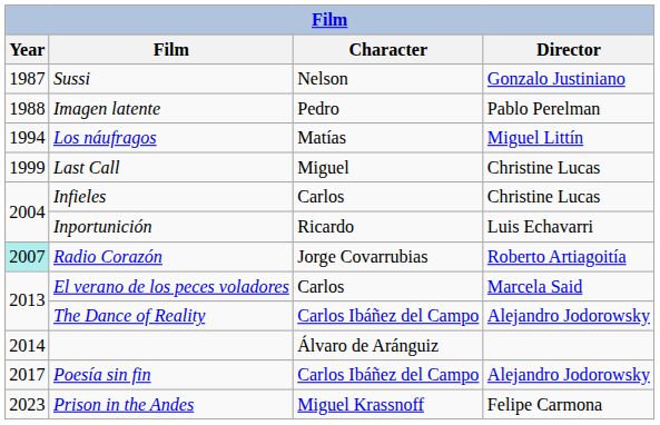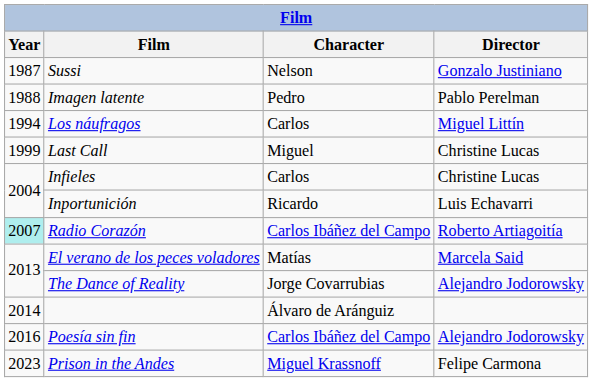 <table class="wikitable" style="font-size: 95%;">
 <tr>
 <th colspan="4" style="background: LightSteelBlue;"><a href='#'>Film</a></th>
 </tr>
 <tr>
 <th>Year</th>
 <th>Film</th>
 <th>Character</th>
 <th>Director</th>
 </tr>
 <tr>
 <td>1987</td>
 <td><em>Sussi</em></td>
 <td>Nelson</td>
 <td><a href='#'>Gonzalo Justiniano</a></td>
 </tr>
 <tr>
 <td>1988</td>
 <td><em>Imagen latente</em></td>
 <td>Pedro</td>
 <td>Pablo Perelman</td>
 </tr>
 <tr>
 <td>1994</td>
 <td><em><a href='#'>Los náufragos</a></em></td>
-<td>Matías</td>
+<td>Carlos</td>
 <td><a href='#'>Miguel Littín</a></td>
 </tr>
 <tr>
 <td>1999</td>
 <td><em>Last Call</em></td>
 <td>Miguel</td>
 <td>Christine Lucas</td>
 </tr>
 <tr>
 <td rowspan="2">2004</td>
 <td><em>Infieles</em></td>
 <td>Carlos</td>
 <td>Christine Lucas</td>
 </tr>
 <tr>
 <td><em>Inportunición</em></td>
 <td>Ricardo</td>
 <td>Luis Echavarri</td>
 </tr>
 <tr>
 <td style="background: paleturquoise;">2007</td>
 <td><em><a href='#'>Radio Corazón</a></em></td>
-<td>Jorge Covarrubias</td>
+<td><a href='#'>Carlos Ibáñez del Campo</a></td>
 <td><a href='#'>Roberto Artiagoitía</a></td>
 </tr>
 <tr>
 <td rowspan="2">2013</td>
 <td><em><a href='#'>El verano de los peces voladores</a></em></td>
-<td>Carlos</td>
+<td>Matías</td>
 <td><a href='#'>Marcela Said</a></td>
 </tr>
 <tr>
 <td><em><a href='#'>The Dance of Reality</a></em></td>
-<td><a href='#'>Carlos Ibáñez del Campo</a></td>
+<td>Jorge Covarrubias</td>
 <td><a href='#'>Alejandro Jodorowsky</a></td>
 </tr>
 <tr>
 <td>2014</td>
 <td><em></em></td>
 <td>Álvaro de Aránguiz</td>
 <td></td>
 </tr>
 <tr>
-<td>2017</td>
+<td>2016</td>
 <td><em><a href='#'>Poesía sin fin</a></em></td>
 <td><a href='#'>Carlos Ibáñez del Campo</a></td>
 <td><a href='#'>Alejandro Jodorowsky</a></td>
 </tr>
 <tr>
 <td>2023</td>
 <td><em><a href='#'>Prison in the Andes</a></em></td>
 <td><a href='#'>Miguel Krassnoff</a></td>
 <td>Felipe Carmona</td>
 </tr>
 </table>
